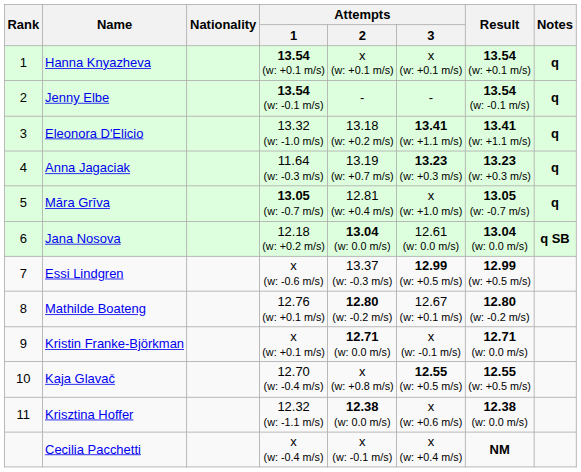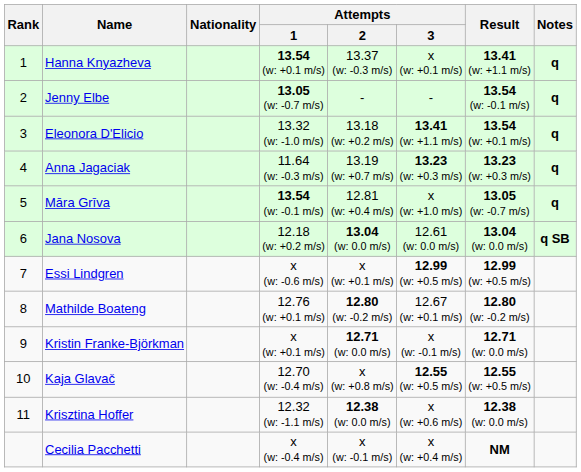 <table class="wikitable sortable" style="text-align:center">
 <tr>
 <th rowspan=2>Rank</th>
 <th rowspan=2>Name</th>
 <th rowspan=2>Nationality</th>
 <th colspan=3>Attempts</th>
 <th rowspan=2>Result</th>
 <th rowspan=2>Notes</th>
 </tr>
 <tr>
 <th>1</th>
 <th>2</th>
 <th>3</th>
 </tr>
 <tr bgcolor=ddffdd>
 <td>1</td>
 <td align=left><a href='#'>Hanna Knyazheva</a></td>
 <td align=left></td>
 <td><strong>13.54</strong> <br><small>(w: +0.1 m/s)</small></td>
+<td>13.37 <br><small>(w: -0.3 m/s)</small></td>
 <td>x <br><small>(w: +0.1 m/s)</small></td>
-<td>x <br><small>(w: +0.1 m/s)</small></td>
-<td><strong>13.54</strong> <br><small>(w: +0.1 m/s)</small></td>
+<td><strong>13.41</strong> <br><small>(w: +1.1 m/s)</small></td>
 <td><strong>q</strong></td>
 </tr>
 <tr bgcolor=ddffdd>
 <td>2</td>
 <td align=left><a href='#'>Jenny Elbe</a></td>
 <td align=left></td>
-<td><strong>13.54</strong> <br><small>(w: -0.1 m/s)</small></td>
+<td><strong>13.05</strong> <br><small>(w: -0.7 m/s)</small></td>
 <td>-</td>
 <td>-</td>
 <td><strong>13.54</strong> <br><small>(w: -0.1 m/s)</small></td>
 <td><strong>q</strong></td>
 </tr>
 <tr bgcolor=ddffdd>
 <td>3</td>
 <td align=left><a href='#'>Eleonora D'Elicio</a></td>
 <td align=left></td>
 <td>13.32 <br><small>(w: -1.0 m/s)</small></td>
 <td>13.18 <br><small>(w: +0.2 m/s)</small></td>
 <td><strong>13.41</strong> <br><small>(w: +1.1 m/s)</small></td>
-<td><strong>13.41</strong> <br><small>(w: +1.1 m/s)</small></td>
+<td><strong>13.54</strong> <br><small>(w: +0.1 m/s)</small></td>
 <td><strong>q</strong></td>
 </tr>
 <tr bgcolor=ddffdd>
 <td>4</td>
 <td align=left><a href='#'>Anna Jagaciak</a></td>
 <td align=left></td>
 <td>11.64 <br><small>(w: -0.3 m/s)</small></td>
 <td>13.19 <br><small>(w: +0.7 m/s)</small></td>
 <td><strong>13.23</strong> <br><small>(w: +0.3 m/s)</small></td>
 <td><strong>13.23</strong> <br><small>(w: +0.3 m/s)</small></td>
 <td><strong>q</strong></td>
 </tr>
 <tr bgcolor=ddffdd>
 <td>5</td>
 <td align=left><a href='#'>Māra Grīva</a></td>
 <td align=left></td>
-<td><strong>13.05</strong> <br><small>(w: -0.7 m/s)</small></td>
+<td><strong>13.54</strong> <br><small>(w: -0.1 m/s)</small></td>
 <td>12.81 <br><small>(w: +0.4 m/s)</small></td>
 <td>x <br><small>(w: +1.0 m/s)</small></td>
 <td><strong>13.05</strong> <br><small>(w: -0.7 m/s)</small></td>
 <td><strong>q</strong></td>
 </tr>
 <tr bgcolor=ddffdd>
 <td>6</td>
 <td align=left><a href='#'>Jana Nosova</a></td>
 <td align=left></td>
 <td>12.18 <br><small>(w: +0.2 m/s)</small></td>
 <td><strong>13.04</strong> <br><small>(w: 0.0 m/s)</small></td>
 <td>12.61 <br><small>(w: 0.0 m/s)</small></td>
 <td><strong>13.04</strong> <br><small>(w: 0.0 m/s)</small></td>
 <td><strong>q SB</strong></td>
 </tr>
 <tr>
 <td>7</td>
 <td align=left><a href='#'>Essi Lindgren</a></td>
 <td align=left></td>
 <td>x <br><small>(w: -0.6 m/s)</small></td>
-<td>13.37 <br><small>(w: -0.3 m/s)</small></td>
+<td>x <br><small>(w: +0.1 m/s)</small></td>
 <td><strong>12.99</strong> <br><small>(w: +0.5 m/s)</small></td>
 <td><strong>12.99</strong> <br><small>(w: +0.5 m/s)</small></td>
 <td></td>
 </tr>
 <tr>
 <td>8</td>
 <td align=left><a href='#'>Mathilde Boateng</a></td>
 <td align=left></td>
 <td>12.76 <br><small>(w: +0.1 m/s)</small></td>
 <td><strong>12.80</strong> <br><small>(w: -0.2 m/s)</small></td>
 <td>12.67 <br><small>(w: +0.1 m/s)</small></td>
 <td><strong>12.80</strong> <br><small>(w: -0.2 m/s)</small></td>
 <td></td>
 </tr>
 <tr>
 <td>9</td>
 <td align=left><a href='#'>Kristin Franke-Björkman</a></td>
 <td align=left></td>
 <td>x <br><small>(w: +0.1 m/s)</small></td>
 <td><strong>12.71</strong> <br><small>(w: 0.0 m/s)</small></td>
 <td>x <br><small>(w: -0.1 m/s)</small></td>
 <td><strong>12.71</strong> <br><small>(w: 0.0 m/s)</small></td>
 <td></td>
 </tr>
 <tr>
 <td>10</td>
 <td align=left><a href='#'>Kaja Glavač</a></td>
 <td align=left></td>
 <td>12.70 <br><small>(w: -0.4 m/s)</small></td>
 <td>x <br><small>(w: +0.8 m/s)</small></td>
 <td><strong>12.55</strong> <br><small>(w: +0.5 m/s)</small></td>
 <td><strong>12.55</strong> <br><small>(w: +0.5 m/s)</small></td>
 <td></td>
 </tr>
 <tr>
 <td>11</td>
 <td align=left><a href='#'>Krisztina Hoffer</a></td>
 <td align=left></td>
 <td>12.32 <br><small>(w: -1.1 m/s)</small></td>
 <td><strong>12.38</strong> <br><small>(w: 0.0 m/s)</small></td>
 <td>x <br><small>(w: +0.6 m/s)</small></td>
 <td><strong>12.38</strong> <br><small>(w: 0.0 m/s)</small></td>
 <td></td>
 </tr>
 <tr>
 <td></td>
 <td align=left><a href='#'>Cecilia Pacchetti</a></td>
 <td align=left></td>
 <td>x <br><small>(w: -0.4 m/s)</small></td>
 <td>x <br><small>(w: -0.1 m/s)</small></td>
 <td>x <br><small>(w: +0.4 m/s)</small></td>
 <td><strong>NM</strong></td>
 <td></td>
 </tr>
 </table>
